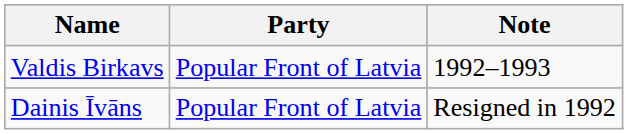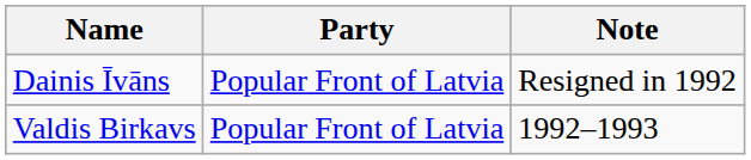 <table class="wikitable">
 <tr>
 <th>Name</th>
 <th>Party</th>
 <th>Note</th>
 </tr>
 <tr>
+<td><a href='#'>Dainis Īvāns</a></td>
+<td><a href='#'>Popular Front of Latvia</a></td>
+<td>Resigned in 1992</td>
+</tr>
+<tr>
 <td><a href='#'>Valdis Birkavs</a></td>
 <td><a href='#'>Popular Front of Latvia</a></td>
 <td>1992–1993</td>
 </tr>
-<tr>
-<td><a href='#'>Dainis Īvāns</a></td>
-<td><a href='#'>Popular Front of Latvia</a></td>
-<td>Resigned in 1992</td>
-</tr>
 </table>
